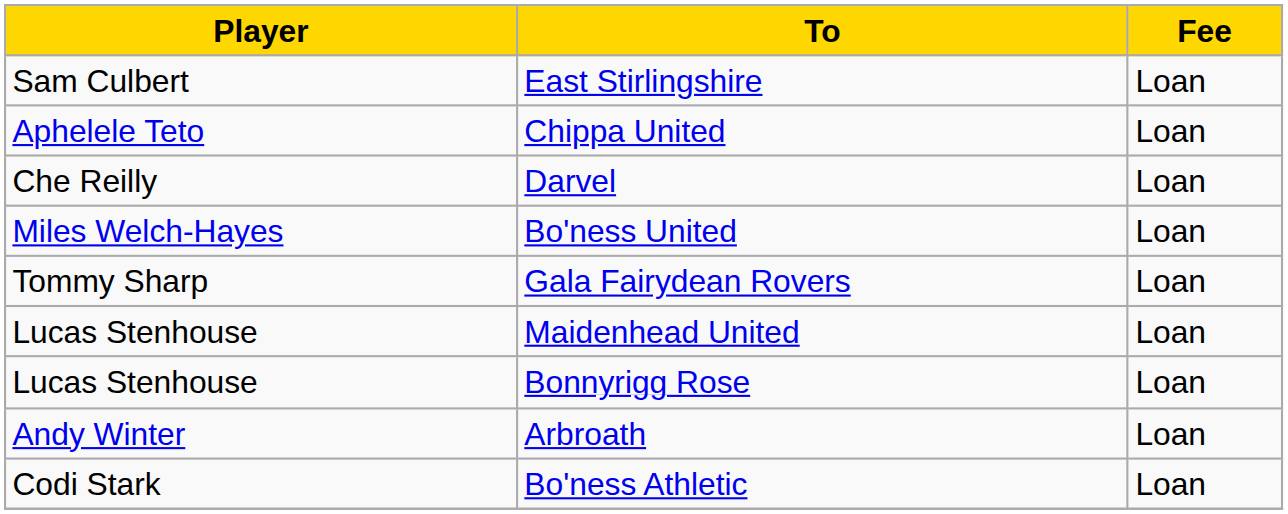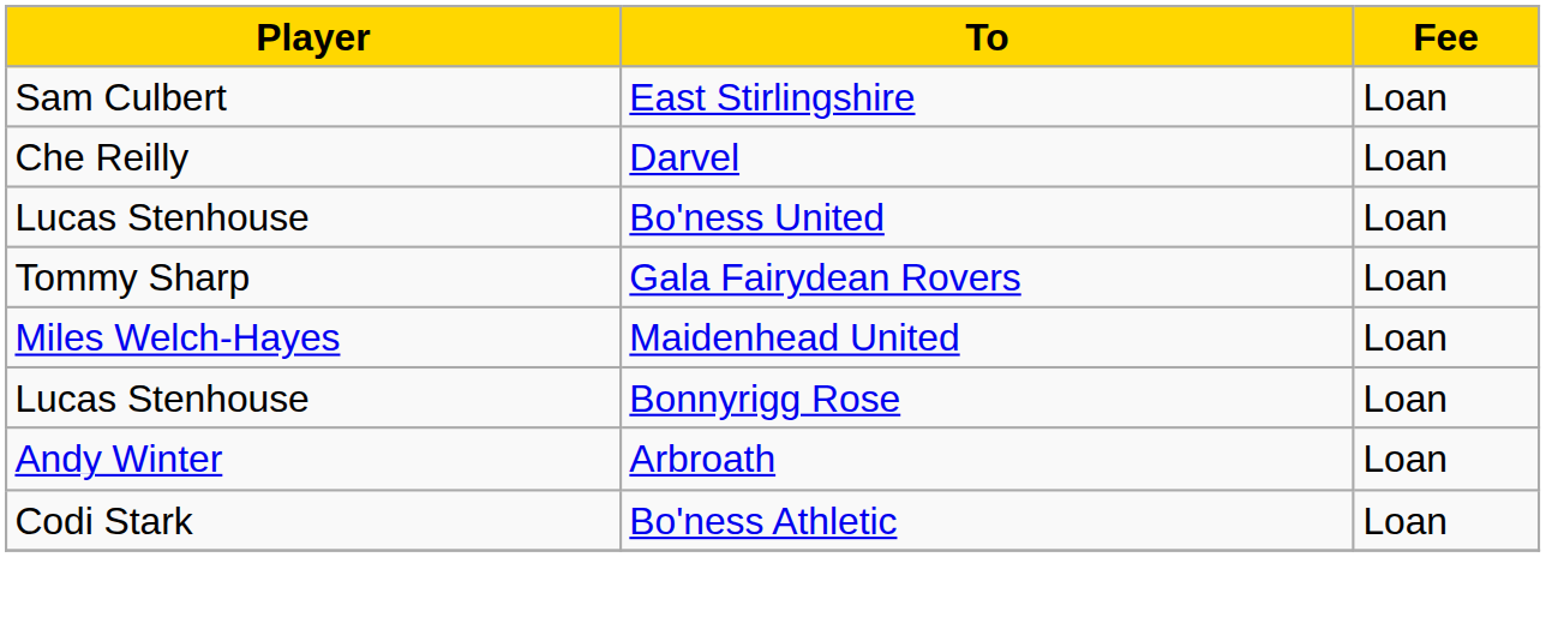 <table class="wikitable" style="text-align:left; font-size:95%;width:98%;">
 <tr>
 <th style="background:gold; color:black;">Player</th>
 <th style="background:gold; color:black;">To</th>
 <th style="background:gold; color:black;">Fee</th>
 </tr>
 <tr>
 <td> Sam Culbert</td>
 <td> <a href='#'>East Stirlingshire</a></td>
 <td>Loan</td>
 </tr>
 <tr>
-<td> <a href='#'>Aphelele Teto</a></td>
-<td> <a href='#'>Chippa United</a></td>
-<td>Loan</td>
-</tr>
-<tr>
 <td> Che Reilly</td>
 <td> <a href='#'>Darvel</a></td>
 <td>Loan</td>
 </tr>
 <tr>
-<td> <a href='#'>Miles Welch-Hayes</a></td>
+<td> Lucas Stenhouse</td>
 <td> <a href='#'>Bo'ness United</a></td>
 <td>Loan</td>
 </tr>
 <tr>
 <td> Tommy Sharp</td>
 <td> <a href='#'>Gala Fairydean Rovers</a></td>
 <td>Loan</td>
 </tr>
 <tr>
-<td> Lucas Stenhouse</td>
+<td> <a href='#'>Miles Welch-Hayes</a></td>
 <td> <a href='#'>Maidenhead United</a></td>
 <td>Loan</td>
 </tr>
 <tr>
 <td> Lucas Stenhouse</td>
 <td> <a href='#'>Bonnyrigg Rose</a></td>
 <td>Loan</td>
 </tr>
 <tr>
 <td> <a href='#'>Andy Winter</a></td>
 <td> <a href='#'>Arbroath</a></td>
 <td>Loan</td>
 </tr>
 <tr>
 <td> Codi Stark</td>
 <td> <a href='#'>Bo'ness Athletic</a></td>
 <td>Loan</td>
 </tr>
 <tr>
 </tr>
 </table>
